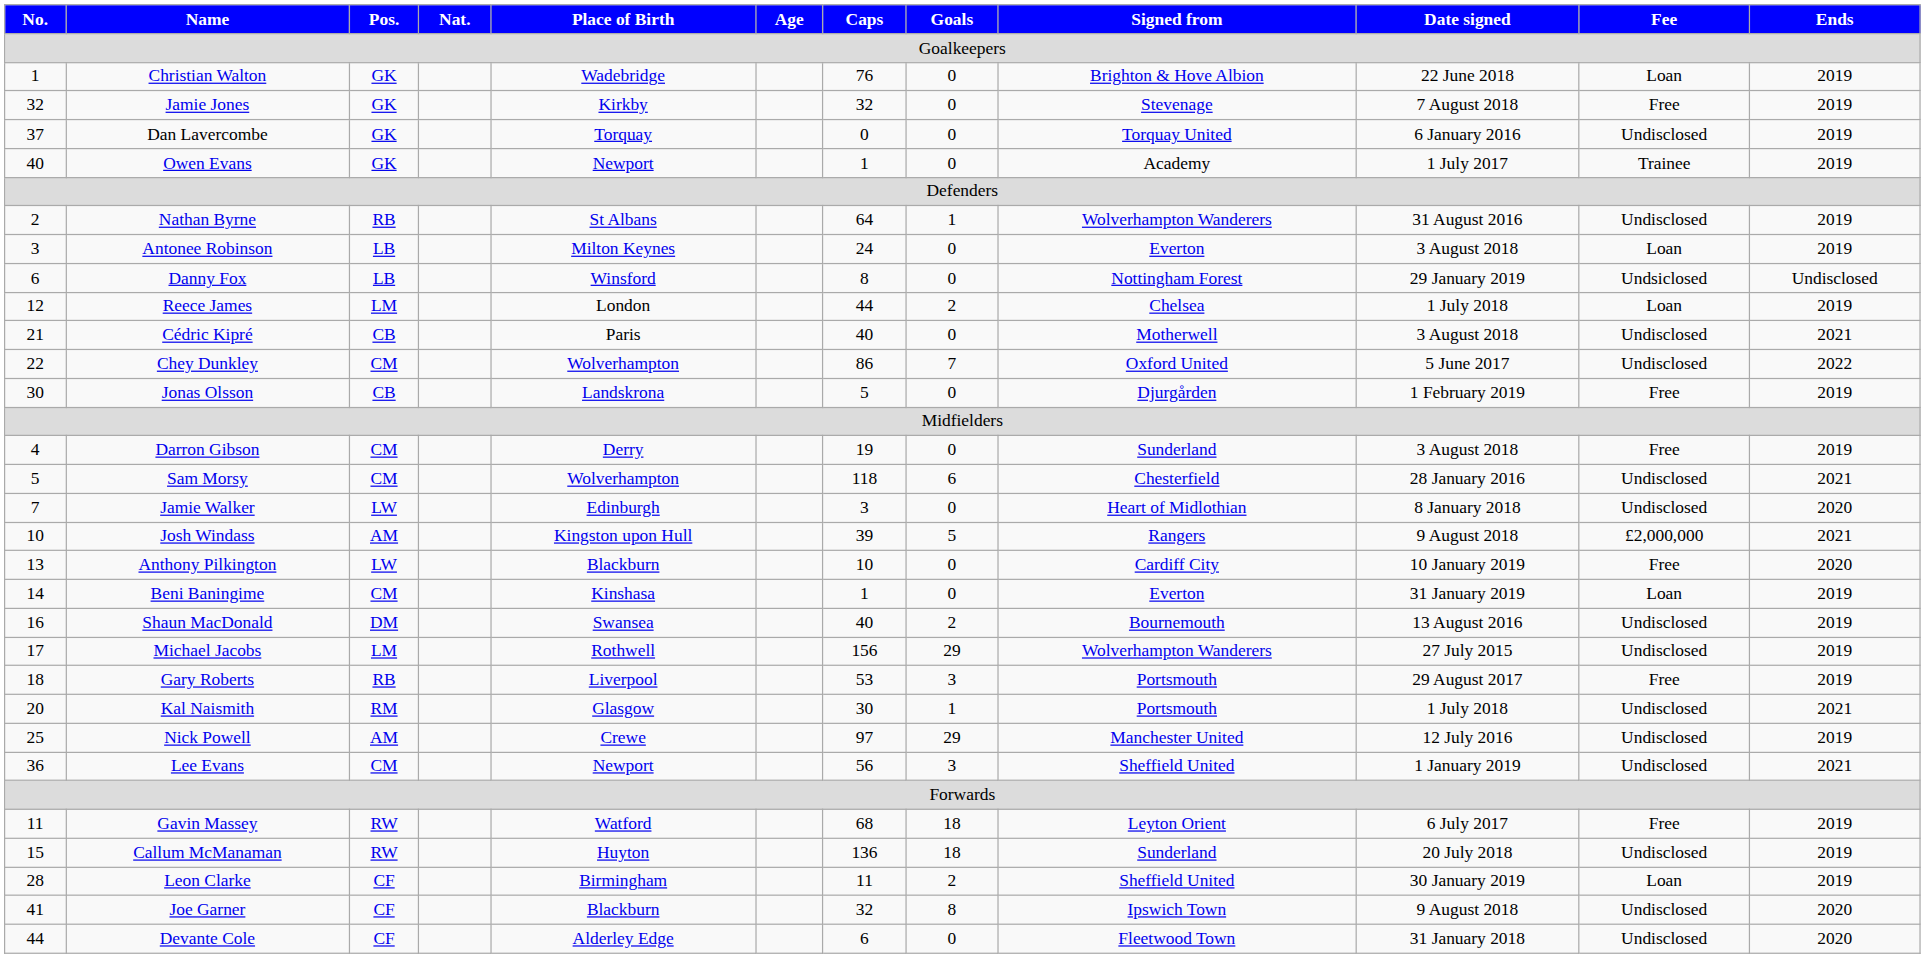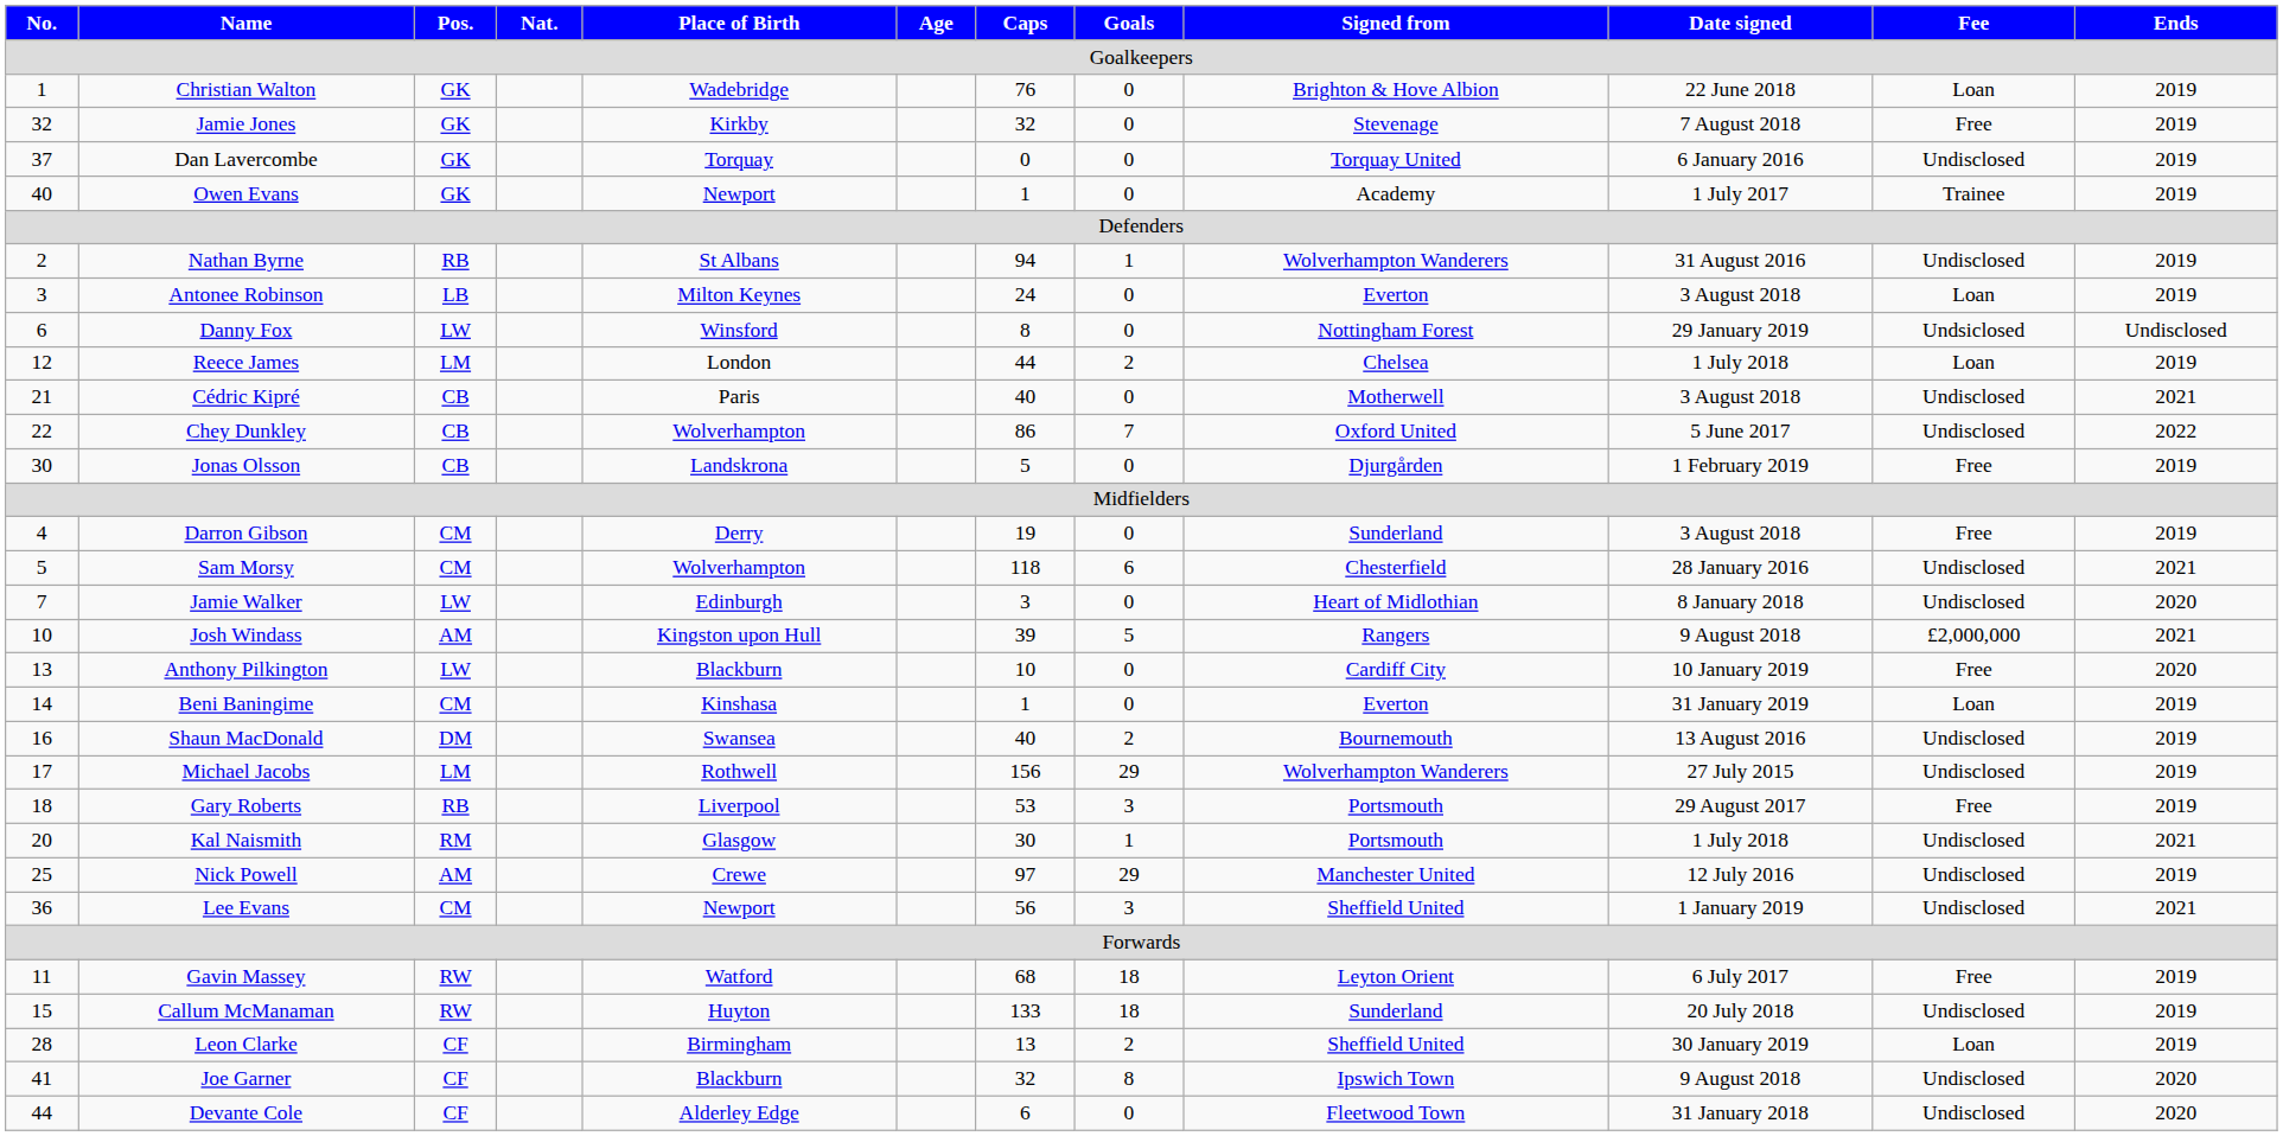 <table class="wikitable" style="text-align:center; font-size:90%; width:100%;">
 <tr>
 <th style="background:blue; color:white; text-align:center;">No.</th>
 <th style="background:blue; color:white; text-align:center;">Name</th>
 <th style="background:blue; color:white; text-align:center;">Pos.</th>
 <th style="background:blue; color:white; text-align:center;">Nat.</th>
 <th style="background:blue; color:white; text-align:center;">Place of Birth</th>
 <th style="background:blue; color:white; text-align:center;">Age</th>
 <th style="background:blue; color:white; text-align:center;">Caps</th>
 <th style="background:blue; color:white; text-align:center;">Goals</th>
 <th style="background:blue; color:white; text-align:center;">Signed from</th>
 <th style="background:blue; color:white; text-align:center;">Date signed</th>
 <th style="background:blue; color:white; text-align:center;">Fee</th>
 <th style="background:blue; color:white; text-align:center;">Ends</th>
 </tr>
 <tr>
 <td ! colspan="14" style="background:#dcdcdc; text-align:center;">Goalkeepers</td>
 </tr>
 <tr>
 <td>1</td>
 <td><a href='#'>Christian Walton</a></td>
 <td><a href='#'>GK</a></td>
 <td></td>
 <td><a href='#'>Wadebridge</a></td>
 <td></td>
 <td>76</td>
 <td>0</td>
 <td><a href='#'>Brighton & Hove Albion</a></td>
 <td>22 June 2018</td>
 <td>Loan</td>
 <td>2019</td>
 </tr>
 <tr>
 <td>32</td>
 <td><a href='#'>Jamie Jones</a></td>
 <td><a href='#'>GK</a></td>
 <td></td>
 <td><a href='#'>Kirkby</a></td>
 <td></td>
 <td>32</td>
 <td>0</td>
 <td><a href='#'>Stevenage</a></td>
 <td>7 August 2018</td>
 <td>Free</td>
 <td>2019</td>
 </tr>
 <tr>
 <td>37</td>
 <td>Dan Lavercombe</td>
 <td><a href='#'>GK</a></td>
 <td></td>
 <td><a href='#'>Torquay</a></td>
 <td></td>
 <td>0</td>
 <td>0</td>
 <td><a href='#'>Torquay United</a></td>
 <td>6 January 2016</td>
 <td>Undisclosed</td>
 <td>2019</td>
 </tr>
 <tr>
 <td>40</td>
 <td><a href='#'>Owen Evans</a></td>
 <td><a href='#'>GK</a></td>
 <td></td>
 <td><a href='#'>Newport</a></td>
 <td></td>
 <td>1</td>
 <td>0</td>
 <td>Academy</td>
 <td>1 July 2017</td>
 <td>Trainee</td>
 <td>2019</td>
 </tr>
 <tr>
 <td ! colspan="14" style="background:#dcdcdc; text-align:center;">Defenders</td>
 </tr>
 <tr>
 <td>2</td>
 <td><a href='#'>Nathan Byrne</a></td>
 <td><a href='#'>RB</a></td>
 <td></td>
 <td><a href='#'>St Albans</a></td>
 <td></td>
-<td>64</td>
+<td>94</td>
 <td>1</td>
 <td><a href='#'>Wolverhampton Wanderers</a></td>
 <td>31 August 2016</td>
 <td>Undisclosed</td>
 <td>2019</td>
 </tr>
 <tr>
 <td>3</td>
 <td><a href='#'>Antonee Robinson</a></td>
 <td><a href='#'>LB</a></td>
 <td></td>
 <td><a href='#'>Milton Keynes</a></td>
 <td></td>
 <td>24</td>
 <td>0</td>
 <td><a href='#'>Everton</a></td>
 <td>3 August 2018</td>
 <td>Loan</td>
 <td>2019</td>
 </tr>
 <tr>
 <td>6</td>
 <td><a href='#'>Danny Fox</a></td>
-<td><a href='#'>LB</a></td>
+<td><a href='#'>LW</a></td>
 <td></td>
 <td><a href='#'>Winsford</a></td>
 <td></td>
 <td>8</td>
 <td>0</td>
 <td><a href='#'>Nottingham Forest</a></td>
 <td>29 January 2019</td>
 <td>Undsiclosed</td>
 <td>Undisclosed</td>
 </tr>
 <tr>
 <td>12</td>
 <td><a href='#'>Reece James</a></td>
 <td><a href='#'>LM</a></td>
 <td></td>
 <td>London</td>
 <td></td>
 <td>44</td>
 <td>2</td>
 <td><a href='#'>Chelsea</a></td>
 <td>1 July 2018</td>
 <td>Loan</td>
 <td>2019</td>
 </tr>
 <tr>
 <td>21</td>
 <td><a href='#'>Cédric Kipré</a></td>
 <td><a href='#'>CB</a></td>
 <td></td>
 <td>Paris</td>
 <td></td>
 <td>40</td>
 <td>0</td>
 <td><a href='#'>Motherwell</a></td>
 <td>3 August 2018</td>
 <td>Undisclosed</td>
 <td>2021</td>
 </tr>
 <tr>
 <td>22</td>
 <td><a href='#'>Chey Dunkley</a></td>
-<td><a href='#'>CM</a></td>
+<td><a href='#'>CB</a></td>
 <td></td>
 <td><a href='#'>Wolverhampton</a></td>
 <td></td>
 <td>86</td>
 <td>7</td>
 <td><a href='#'>Oxford United</a></td>
 <td>5 June 2017</td>
 <td>Undisclosed</td>
 <td>2022</td>
 </tr>
 <tr>
 <td>30</td>
 <td><a href='#'>Jonas Olsson</a></td>
 <td><a href='#'>CB</a></td>
 <td></td>
 <td><a href='#'>Landskrona</a></td>
 <td></td>
 <td>5</td>
 <td>0</td>
 <td><a href='#'>Djurgården</a></td>
 <td>1 February 2019</td>
 <td>Free</td>
 <td>2019</td>
 </tr>
 <tr>
 <td ! colspan="14" style="background:#dcdcdc; text-align:center;">Midfielders</td>
 </tr>
 <tr>
 <td>4</td>
 <td><a href='#'>Darron Gibson</a></td>
 <td><a href='#'>CM</a></td>
 <td></td>
 <td><a href='#'>Derry</a></td>
 <td></td>
 <td>19</td>
 <td>0</td>
 <td><a href='#'>Sunderland</a></td>
 <td>3 August 2018</td>
 <td>Free</td>
 <td>2019</td>
 </tr>
 <tr>
 <td>5</td>
 <td><a href='#'>Sam Morsy</a></td>
 <td><a href='#'>CM</a></td>
 <td></td>
 <td><a href='#'>Wolverhampton</a></td>
 <td></td>
 <td>118</td>
 <td>6</td>
 <td><a href='#'>Chesterfield</a></td>
 <td>28 January 2016</td>
 <td>Undisclosed</td>
 <td>2021</td>
 </tr>
 <tr>
 <td>7</td>
 <td><a href='#'>Jamie Walker</a></td>
 <td><a href='#'>LW</a></td>
 <td></td>
 <td><a href='#'>Edinburgh</a></td>
 <td></td>
 <td>3</td>
 <td>0</td>
 <td><a href='#'>Heart of Midlothian</a></td>
 <td>8 January 2018</td>
 <td>Undisclosed</td>
 <td>2020</td>
 </tr>
 <tr>
 <td>10</td>
 <td><a href='#'>Josh Windass</a></td>
 <td><a href='#'>AM</a></td>
 <td></td>
 <td><a href='#'>Kingston upon Hull</a></td>
 <td></td>
 <td>39</td>
 <td>5</td>
 <td><a href='#'>Rangers</a></td>
 <td>9 August 2018</td>
 <td>£2,000,000</td>
 <td>2021</td>
 </tr>
 <tr>
 <td>13</td>
 <td><a href='#'>Anthony Pilkington</a></td>
 <td><a href='#'>LW</a></td>
 <td></td>
 <td><a href='#'>Blackburn</a></td>
 <td></td>
 <td>10</td>
 <td>0</td>
 <td><a href='#'>Cardiff City</a></td>
 <td>10 January 2019</td>
 <td>Free</td>
 <td>2020</td>
 </tr>
 <tr>
 <td>14</td>
 <td><a href='#'>Beni Baningime</a></td>
 <td><a href='#'>CM</a></td>
 <td></td>
 <td><a href='#'>Kinshasa</a></td>
 <td></td>
 <td>1</td>
 <td>0</td>
 <td><a href='#'>Everton</a></td>
 <td>31 January 2019</td>
 <td>Loan</td>
 <td>2019</td>
 </tr>
 <tr>
 <td>16</td>
 <td><a href='#'>Shaun MacDonald</a></td>
 <td><a href='#'>DM</a></td>
 <td></td>
 <td><a href='#'>Swansea</a></td>
 <td></td>
 <td>40</td>
 <td>2</td>
 <td><a href='#'>Bournemouth</a></td>
 <td>13 August 2016</td>
 <td>Undisclosed</td>
 <td>2019</td>
 </tr>
 <tr>
 <td>17</td>
 <td><a href='#'>Michael Jacobs</a></td>
 <td><a href='#'>LM</a></td>
 <td></td>
 <td><a href='#'>Rothwell</a></td>
 <td></td>
 <td>156</td>
 <td>29</td>
 <td><a href='#'>Wolverhampton Wanderers</a></td>
 <td>27 July 2015</td>
 <td>Undisclosed</td>
 <td>2019</td>
 </tr>
 <tr>
 <td>18</td>
 <td><a href='#'>Gary Roberts</a></td>
 <td><a href='#'>RB</a></td>
 <td></td>
 <td><a href='#'>Liverpool</a></td>
 <td></td>
 <td>53</td>
 <td>3</td>
 <td><a href='#'>Portsmouth</a></td>
 <td>29 August 2017</td>
 <td>Free</td>
 <td>2019</td>
 </tr>
 <tr>
 <td>20</td>
 <td><a href='#'>Kal Naismith</a></td>
 <td><a href='#'>RM</a></td>
 <td></td>
 <td><a href='#'>Glasgow</a></td>
 <td></td>
 <td>30</td>
 <td>1</td>
 <td><a href='#'>Portsmouth</a></td>
 <td>1 July 2018</td>
 <td>Undisclosed</td>
 <td>2021</td>
 </tr>
 <tr>
 <td>25</td>
 <td><a href='#'>Nick Powell</a></td>
 <td><a href='#'>AM</a></td>
 <td></td>
 <td><a href='#'>Crewe</a></td>
 <td></td>
 <td>97</td>
 <td>29</td>
 <td><a href='#'>Manchester United</a></td>
 <td>12 July 2016</td>
 <td>Undisclosed</td>
 <td>2019</td>
 </tr>
 <tr>
 <td>36</td>
 <td><a href='#'>Lee Evans</a></td>
 <td><a href='#'>CM</a></td>
 <td></td>
 <td><a href='#'>Newport</a></td>
 <td></td>
 <td>56</td>
 <td>3</td>
 <td><a href='#'>Sheffield United</a></td>
 <td>1 January 2019</td>
 <td>Undisclosed</td>
 <td>2021</td>
 </tr>
 <tr>
 <td ! colspan="14" style="background:#dcdcdc; text-align:center;">Forwards</td>
 </tr>
 <tr>
 <td>11</td>
 <td><a href='#'>Gavin Massey</a></td>
 <td><a href='#'>RW</a></td>
 <td></td>
 <td><a href='#'>Watford</a></td>
 <td></td>
 <td>68</td>
 <td>18</td>
 <td><a href='#'>Leyton Orient</a></td>
 <td>6 July 2017</td>
 <td>Free</td>
 <td>2019</td>
 </tr>
 <tr>
 <td>15</td>
 <td><a href='#'>Callum McManaman</a></td>
 <td><a href='#'>RW</a></td>
 <td></td>
 <td><a href='#'>Huyton</a></td>
 <td></td>
-<td>136</td>
+<td>133</td>
 <td>18</td>
 <td><a href='#'>Sunderland</a></td>
 <td>20 July 2018</td>
 <td>Undisclosed</td>
 <td>2019</td>
 </tr>
 <tr>
 <td>28</td>
 <td><a href='#'>Leon Clarke</a></td>
 <td><a href='#'>CF</a></td>
 <td></td>
 <td><a href='#'>Birmingham</a></td>
 <td></td>
-<td>11</td>
+<td>13</td>
 <td>2</td>
 <td><a href='#'>Sheffield United</a></td>
 <td>30 January 2019</td>
 <td>Loan</td>
 <td>2019</td>
 </tr>
 <tr>
 <td>41</td>
 <td><a href='#'>Joe Garner</a></td>
 <td><a href='#'>CF</a></td>
 <td></td>
 <td><a href='#'>Blackburn</a></td>
 <td></td>
 <td>32</td>
 <td>8</td>
 <td><a href='#'>Ipswich Town</a></td>
 <td>9 August 2018</td>
 <td>Undisclosed</td>
 <td>2020</td>
 </tr>
 <tr>
 <td>44</td>
 <td><a href='#'>Devante Cole</a></td>
 <td><a href='#'>CF</a></td>
 <td></td>
 <td><a href='#'>Alderley Edge</a></td>
 <td></td>
 <td>6</td>
 <td>0</td>
 <td><a href='#'>Fleetwood Town</a></td>
 <td>31 January 2018</td>
 <td>Undisclosed</td>
 <td>2020</td>
 </tr>
 </table>
